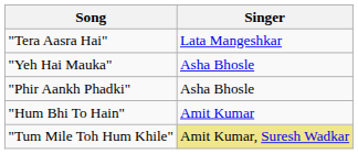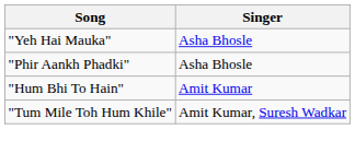 <table class="wikitable" style="font-size:95%;">
 <tr>
 <th>Song</th>
 <th>Singer</th>
-</tr>
-<tr>
-<td>"Tera Aasra Hai"</td>
-<td><a href='#'>Lata Mangeshkar</a></td>
 </tr>
 <tr>
 <td>"Yeh Hai Mauka"</td>
 <td><a href='#'>Asha Bhosle</a></td>
 </tr>
 <tr>
 <td>"Phir Aankh Phadki"</td>
 <td>Asha Bhosle</td>
 </tr>
 <tr>
 <td>"Hum Bhi To Hain"</td>
 <td><a href='#'>Amit Kumar</a></td>
 </tr>
 <tr>
 <td>"Tum Mile Toh Hum Khile"</td>
-<td style="background: khaki;">Amit Kumar, <a href='#'>Suresh Wadkar</a></td>
+<td>Amit Kumar, <a href='#'>Suresh Wadkar</a></td>
 </tr>
 </table>
